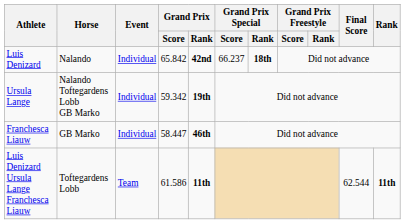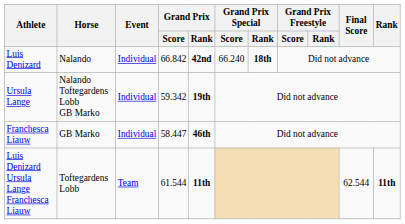 <table class="wikitable" border="1" style="font-size:90%">
 <tr>
 <th rowspan=2>Athlete</th>
 <th rowspan=2>Horse</th>
 <th rowspan=2>Event</th>
 <th colspan=2>Grand Prix</th>
 <th colspan=2>Grand Prix Special</th>
 <th colspan=2>Grand Prix Freestyle</th>
 <th rowspan=2>Final Score</th>
 <th rowspan=2>Rank</th>
 </tr>
 <tr>
 <th>Score</th>
 <th>Rank</th>
 <th>Score</th>
 <th>Rank</th>
 <th>Score</th>
 <th>Rank</th>
 </tr>
 <tr>
 <td><a href='#'>Luis Denizard</a></td>
 <td>Nalando</td>
 <td><a href='#'>Individual</a></td>
-<td align=center>65.842</td>
+<td align=center>66.842</td>
 <td align=center><strong>42nd</strong></td>
-<td align=center>66.237</td>
+<td align=center>66.240</td>
 <td align=center><strong>18th</strong></td>
 <td align=center colspan="7">Did not advance</td>
 </tr>
 <tr>
 <td><a href='#'>Ursula Lange</a></td>
 <td>Nalando<br>Toftegardens Lobb<br>GB Marko</td>
 <td><a href='#'>Individual</a></td>
 <td align=center>59.342</td>
 <td align=center><strong>19th</strong></td>
 <td align=center colspan="7">Did not advance</td>
 </tr>
 <tr>
 <td><a href='#'>Franchesca Liauw</a></td>
 <td>GB Marko</td>
 <td><a href='#'>Individual</a></td>
 <td align=center>58.447</td>
 <td align=center><strong>46th</strong></td>
 <td align=center colspan="7">Did not advance</td>
 </tr>
 <tr>
 <td><a href='#'>Luis Denizard</a><br><a href='#'>Ursula Lange</a><br><a href='#'>Franchesca Liauw</a></td>
 <td>Toftegardens Lobb</td>
 <td><a href='#'>Team</a></td>
-<td align=center>61.586</td>
+<td align=center>61.544</td>
 <td align=center><strong>11th</strong></td>
 <td colspan=4 bgcolor=wheat></td>
 <td align=center>62.544</td>
 <td align=center><strong>11th</strong></td>
 </tr>
 </table>
